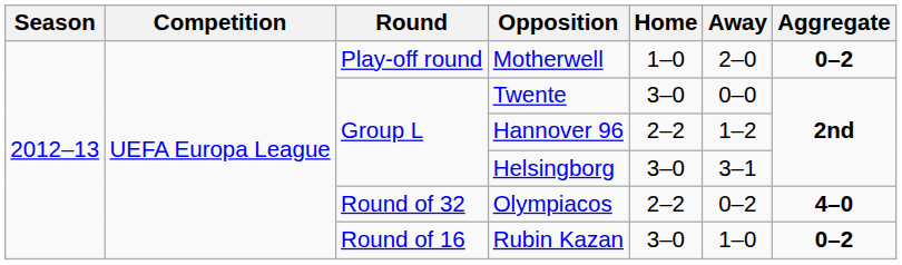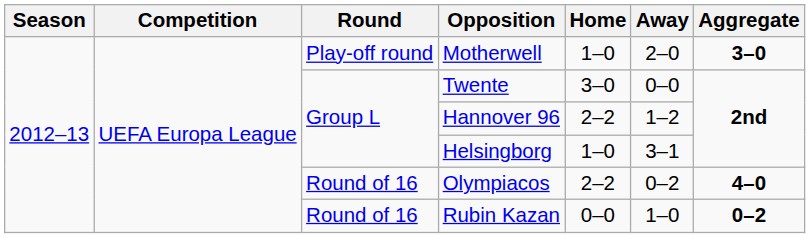 <table class="wikitable">
 <tr>
 <th>Season</th>
 <th>Competition</th>
 <th>Round</th>
 <th>Opposition</th>
 <th>Home</th>
 <th>Away</th>
 <th>Aggregate</th>
 </tr>
 <tr>
 <td rowspan="6"><a href='#'>2012–13</a></td>
 <td rowspan="6"><a href='#'>UEFA Europa League</a></td>
 <td><a href='#'>Play-off round</a></td>
 <td> <a href='#'>Motherwell</a></td>
 <td style="text-align:center;">1–0</td>
 <td style="text-align:center;">2–0</td>
-<td style="text-align:center;"><strong>0–2</strong></td>
+<td style="text-align:center;"><strong>3–0</strong></td>
 </tr>
 <tr>
 <td rowspan="3"><a href='#'>Group L</a></td>
 <td> <a href='#'>Twente</a></td>
 <td style="text-align:center;">3–0</td>
 <td style="text-align:center;">0–0</td>
 <td rowspan="3" style="text-align:center;"><strong>2nd</strong></td>
 </tr>
 <tr>
 <td> <a href='#'>Hannover 96</a></td>
 <td style="text-align:center;">2–2</td>
 <td style="text-align:center;">1–2</td>
 </tr>
 <tr>
 <td> <a href='#'>Helsingborg</a></td>
-<td style="text-align:center;">3–0</td>
+<td style="text-align:center;">1–0</td>
 <td style="text-align:center;">3–1</td>
 </tr>
 <tr>
-<td><a href='#'>Round of 32</a></td>
+<td><a href='#'>Round of 16</a></td>
 <td> <a href='#'>Olympiacos</a></td>
 <td style="text-align:center;">2–2</td>
 <td style="text-align:center;">0–2 </td>
 <td style="text-align:center;"><strong>4–0</strong></td>
 </tr>
 <tr>
 <td><a href='#'>Round of 16</a></td>
 <td> <a href='#'>Rubin Kazan</a></td>
-<td style="text-align:center;">3–0</td>
+<td style="text-align:center;">0–0</td>
 <td style="text-align:center;">1–0</td>
 <td style="text-align:center;"><strong>0–2</strong></td>
 </tr>
 </table>
